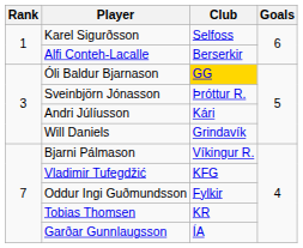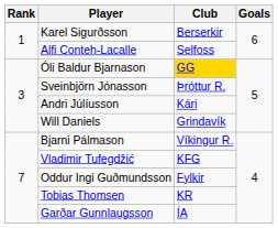 <table class="wikitable" style="text-align:center">
 <tr>
 <th>Rank</th>
 <th>Player</th>
 <th>Club</th>
 <th>Goals</th>
 </tr>
 <tr>
 <td rowspan="2">1</td>
 <td align="left"> Karel Sigurðsson</td>
-<td align="left"><a href='#'>Selfoss</a></td>
+<td align="left"><a href='#'>Berserkir</a></td>
 <td rowspan="2">6</td>
 </tr>
 <tr>
 <td align="left"> <a href='#'>Alfi Conteh-Lacalle</a></td>
-<td align="left"><a href='#'>Berserkir</a></td>
+<td align="left"><a href='#'>Selfoss</a></td>
 </tr>
 <tr>
 <td rowspan="4">3</td>
 <td align="left"> Óli Baldur Bjarnason</td>
 <td align="left" style="background: gold;"><a href='#'>GG</a></td>
 <td rowspan="4">5</td>
 </tr>
 <tr>
 <td align="left"> Sveinbjörn Jónasson</td>
 <td align="left"><a href='#'>Þróttur R.</a></td>
 </tr>
 <tr>
 <td align="left"> Andri Júlíusson</td>
 <td align="left"><a href='#'>Kári</a></td>
 </tr>
 <tr>
 <td align="left"> Will Daniels</td>
 <td align="left"><a href='#'>Grindavík</a></td>
 </tr>
 <tr>
 <td rowspan="5">7</td>
 <td align="left"> Bjarni Pálmason</td>
 <td align="left"><a href='#'>Víkingur R.</a></td>
 <td rowspan="5">4</td>
 </tr>
 <tr>
 <td align="left"> <a href='#'>Vladimir Tufegdžić</a></td>
 <td align="left"><a href='#'>KFG</a></td>
 </tr>
 <tr>
 <td align="left"> Oddur Ingi Guðmundsson</td>
 <td align="left"><a href='#'>Fylkir</a></td>
 </tr>
 <tr>
 <td align="left"> <a href='#'>Tobias Thomsen</a></td>
 <td align="left"><a href='#'>KR</a></td>
 </tr>
 <tr>
 <td align="left"> <a href='#'>Garðar Gunnlaugsson</a></td>
 <td align="left"><a href='#'>ÍA</a></td>
 </tr>
 </table>
